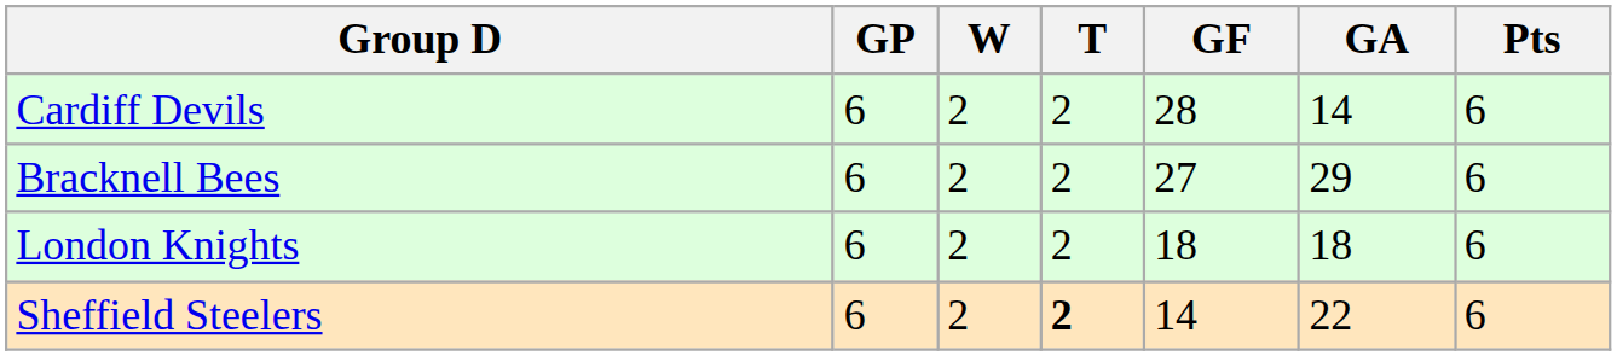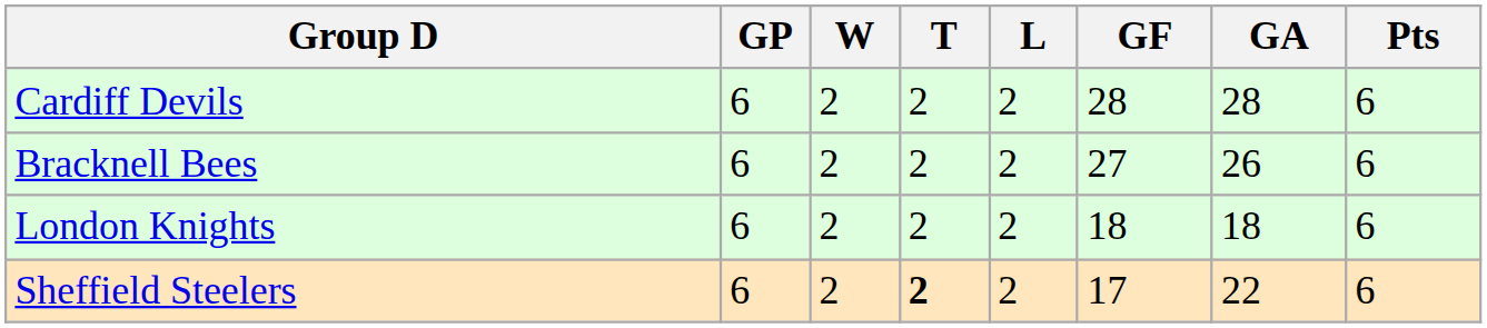 <table class="wikitable">
 <tr>
 <th width="40%">Group D</th>
 <th width="5%">GP</th>
 <th width="5%">W</th>
 <th width="5%">T</th>
+<th width="5%">L</th>
 <th width="7.5%">GF</th>
 <th width="7.5%">GA</th>
 <th width="7.5%">Pts</th>
 </tr>
 <tr bgcolor="#ddffdd">
 <td><a href='#'>Cardiff Devils</a></td>
 <td>6</td>
 <td>2</td>
 <td>2</td>
+<td>2</td>
 <td>28</td>
-<td>14</td>
+<td>28</td>
 <td>6</td>
 </tr>
 <tr bgcolor="#ddffdd">
 <td><a href='#'>Bracknell Bees</a></td>
 <td>6</td>
 <td>2</td>
 <td>2</td>
+<td>2</td>
 <td>27</td>
-<td>29</td>
+<td>26</td>
 <td>6</td>
 </tr>
 <tr bgcolor="#ddffdd">
 <td><a href='#'>London Knights</a></td>
 <td>6</td>
+<td>2</td>
 <td>2</td>
 <td>2</td>
 <td>18</td>
 <td>18</td>
 <td>6</td>
 </tr>
 <tr bgcolor="#FFE6BD">
 <td><a href='#'>Sheffield Steelers</a></td>
 <td>6</td>
 <td>2</td>
 <td><strong>2</strong></td>
-<td>14</td>
+<td>2</td>
+<td>17</td>
 <td>22</td>
 <td>6</td>
 </tr>
 </table>
